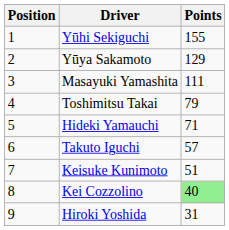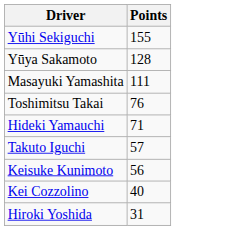 <table class="wikitable">
 <tr>
-<th>Position</th>
 <th>Driver</th>
 <th>Points</th>
 </tr>
 <tr>
-<td>1</td>
 <td> <a href='#'>Yūhi Sekiguchi</a></td>
 <td>155</td>
 </tr>
 <tr>
-<td>2</td>
 <td> Yūya Sakamoto</td>
-<td>129</td>
+<td>128</td>
 </tr>
 <tr>
-<td>3</td>
 <td> Masayuki Yamashita</td>
 <td>111</td>
 </tr>
 <tr>
-<td>4</td>
 <td> Toshimitsu Takai</td>
-<td>79</td>
+<td>76</td>
 </tr>
 <tr>
-<td>5</td>
 <td> <a href='#'>Hideki Yamauchi</a></td>
 <td>71</td>
 </tr>
 <tr>
-<td>6</td>
 <td> <a href='#'>Takuto Iguchi</a></td>
 <td>57</td>
 </tr>
 <tr>
-<td>7</td>
 <td> <a href='#'>Keisuke Kunimoto</a></td>
-<td>51</td>
+<td>56</td>
 </tr>
 <tr>
-<td>8</td>
 <td> <a href='#'>Kei Cozzolino</a></td>
-<td style="background: lightgreen;">40</td>
+<td>40</td>
 </tr>
 <tr>
-<td>9</td>
 <td> <a href='#'>Hiroki Yoshida</a></td>
 <td>31</td>
 </tr>
 </table>
